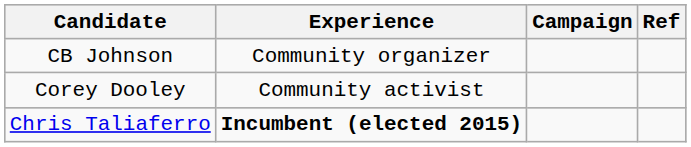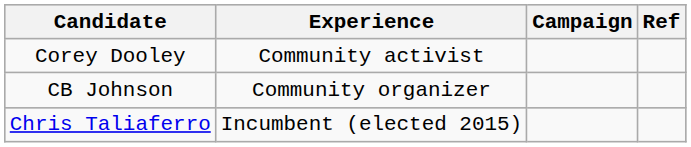 <table class="wikitable" style="text-align:center">
 <tr>
 <th>Candidate</th>
 <th>Experience</th>
 <th>Campaign</th>
 <th>Ref</th>
 </tr>
 <tr>
+<td>Corey Dooley</td>
+<td>Community activist</td>
+<td></td>
+<td></td>
+</tr>
+<tr>
 <td>CB Johnson</td>
 <td>Community organizer</td>
 <td></td>
 <td></td>
 </tr>
 <tr>
-<td>Corey Dooley</td>
-<td>Community activist</td>
-<td></td>
-<td></td>
-</tr>
-<tr>
 <td><a href='#'>Chris Taliaferro</a></td>
-<td><strong>Incumbent (elected 2015)</strong></td>
+<td>Incumbent (elected 2015)</td>
 <td></td>
 <td></td>
 </tr>
 </table>
